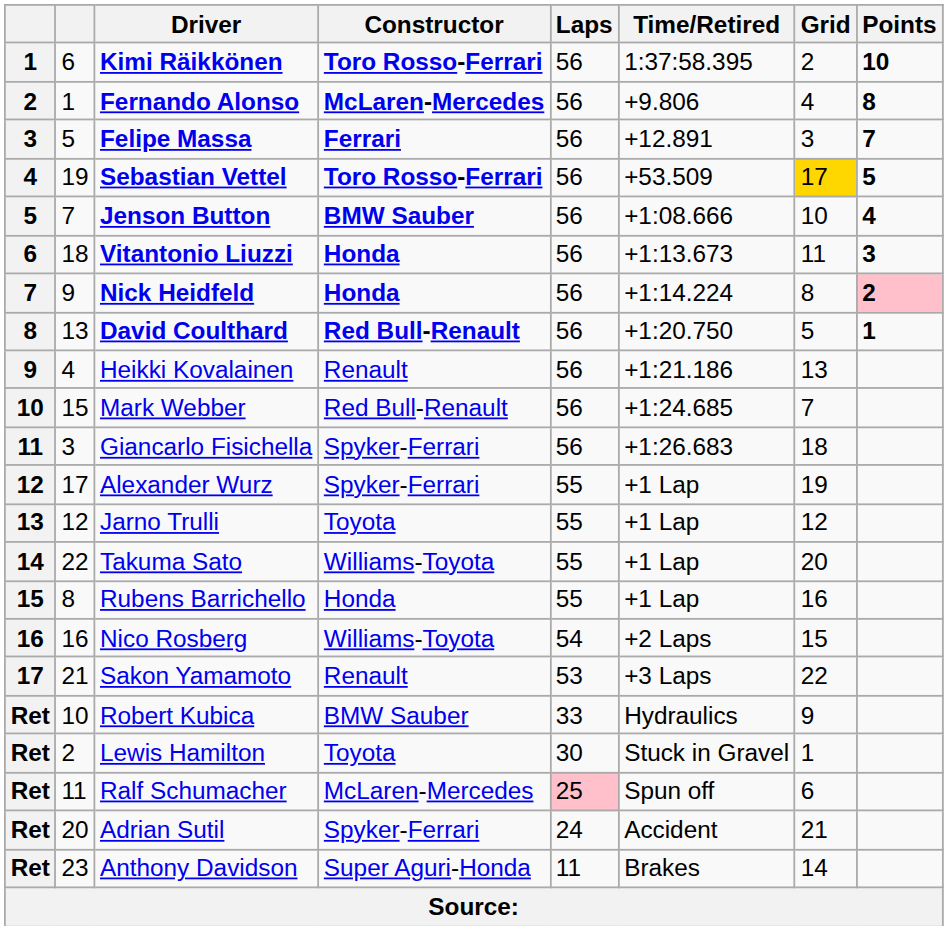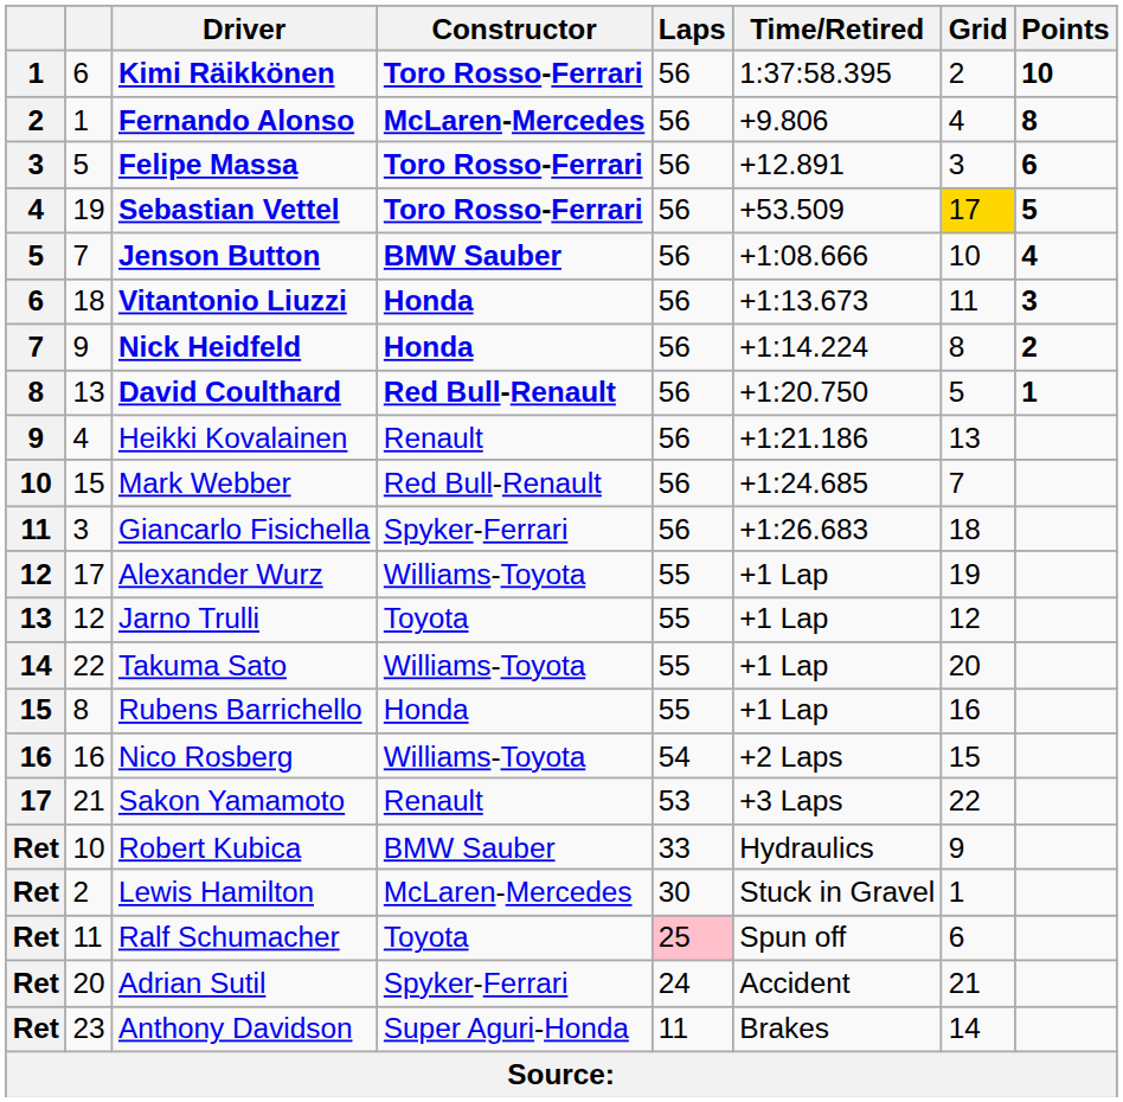 <table class="wikitable" style="font-size:85%">
 <tr>
 <th></th>
 <th></th>
 <th>Driver</th>
 <th>Constructor</th>
 <th>Laps</th>
 <th>Time/Retired</th>
 <th>Grid</th>
 <th>Points</th>
 </tr>
 <tr>
 <th>1</th>
 <td>6</td>
 <td> <strong><a href='#'>Kimi Räikkönen</a></strong></td>
 <td><strong><a href='#'>Toro Rosso</a>-<a href='#'>Ferrari</a></strong></td>
 <td>56</td>
 <td>1:37:58.395</td>
 <td>2</td>
 <td><strong>10</strong></td>
 </tr>
 <tr>
 <th>2</th>
 <td>1</td>
 <td> <strong><a href='#'>Fernando Alonso</a></strong></td>
 <td align="center" nowrap><strong><a href='#'>McLaren</a>-<a href='#'>Mercedes</a></strong></td>
 <td>56</td>
 <td>+9.806</td>
 <td>4</td>
 <td><strong>8</strong></td>
 </tr>
 <tr>
 <th>3</th>
 <td>5</td>
 <td> <strong><a href='#'>Felipe Massa</a></strong></td>
-<td><strong><a href='#'>Ferrari</a></strong></td>
+<td><strong><a href='#'>Toro Rosso</a>-<a href='#'>Ferrari</a></strong></td>
 <td>56</td>
 <td>+12.891</td>
 <td>3</td>
-<td><strong>7</strong></td>
+<td><strong>6</strong></td>
 </tr>
 <tr>
 <th>4</th>
 <td>19</td>
 <td> <strong><a href='#'>Sebastian Vettel</a></strong></td>
 <td><strong><a href='#'>Toro Rosso</a>-<a href='#'>Ferrari</a></strong></td>
 <td>56</td>
 <td>+53.509</td>
 <td style="background: gold;">17</td>
 <td><strong>5</strong></td>
 </tr>
 <tr>
 <th>5</th>
 <td>7</td>
 <td> <strong><a href='#'>Jenson Button</a></strong></td>
 <td><strong><a href='#'>BMW Sauber</a></strong></td>
 <td>56</td>
 <td>+1:08.666</td>
 <td>10</td>
 <td><strong>4</strong></td>
 </tr>
 <tr>
 <th>6</th>
 <td>18</td>
 <td> <strong><a href='#'>Vitantonio Liuzzi</a></strong></td>
 <td><strong><a href='#'>Honda</a></strong></td>
 <td>56</td>
 <td>+1:13.673</td>
 <td>11</td>
 <td><strong>3</strong></td>
 </tr>
 <tr>
 <th>7</th>
 <td>9</td>
 <td> <strong><a href='#'>Nick Heidfeld</a></strong></td>
 <td><strong><a href='#'>Honda</a></strong></td>
 <td>56</td>
 <td>+1:14.224</td>
 <td>8</td>
-<td style="background: pink;"><strong>2</strong></td>
+<td><strong>2</strong></td>
 </tr>
 <tr>
 <th>8</th>
 <td>13</td>
 <td> <strong><a href='#'>David Coulthard</a></strong></td>
 <td><strong><a href='#'>Red Bull</a>-<a href='#'>Renault</a></strong></td>
 <td>56</td>
 <td>+1:20.750</td>
 <td>5</td>
 <td><strong>1</strong></td>
 </tr>
 <tr>
 <th>9</th>
 <td>4</td>
 <td> <a href='#'>Heikki Kovalainen</a></td>
 <td><a href='#'>Renault</a></td>
 <td>56</td>
 <td>+1:21.186</td>
 <td>13</td>
 <td></td>
 </tr>
 <tr>
 <th>10</th>
 <td>15</td>
 <td> <a href='#'>Mark Webber</a></td>
 <td><a href='#'>Red Bull</a>-<a href='#'>Renault</a></td>
 <td>56</td>
 <td>+1:24.685</td>
 <td>7</td>
 <td></td>
 </tr>
 <tr>
 <th>11</th>
 <td>3</td>
 <td align="center" nowrap> <a href='#'>Giancarlo Fisichella</a></td>
 <td><a href='#'>Spyker</a>-<a href='#'>Ferrari</a></td>
 <td>56</td>
 <td>+1:26.683</td>
 <td>18</td>
 <td></td>
 </tr>
 <tr>
 <th>12</th>
 <td>17</td>
 <td> <a href='#'>Alexander Wurz</a></td>
-<td><a href='#'>Spyker</a>-<a href='#'>Ferrari</a></td>
+<td><a href='#'>Williams</a>-<a href='#'>Toyota</a></td>
 <td>55</td>
 <td>+1 Lap</td>
 <td>19</td>
 <td></td>
 </tr>
 <tr>
 <th>13</th>
 <td>12</td>
 <td> <a href='#'>Jarno Trulli</a></td>
 <td><a href='#'>Toyota</a></td>
 <td>55</td>
 <td>+1 Lap</td>
 <td>12</td>
 <td></td>
 </tr>
 <tr>
 <th>14</th>
 <td>22</td>
 <td> <a href='#'>Takuma Sato</a></td>
 <td><a href='#'>Williams</a>-<a href='#'>Toyota</a></td>
 <td>55</td>
 <td>+1 Lap</td>
 <td>20</td>
 <td></td>
 </tr>
 <tr>
 <th>15</th>
 <td>8</td>
 <td> <a href='#'>Rubens Barrichello</a></td>
 <td><a href='#'>Honda</a></td>
 <td>55</td>
 <td>+1 Lap</td>
 <td>16</td>
 <td></td>
 </tr>
 <tr>
 <th>16</th>
 <td>16</td>
 <td> <a href='#'>Nico Rosberg</a></td>
 <td><a href='#'>Williams</a>-<a href='#'>Toyota</a></td>
 <td>54</td>
 <td>+2 Laps</td>
 <td>15</td>
 <td></td>
 </tr>
 <tr>
 <th>17</th>
 <td>21</td>
 <td> <a href='#'>Sakon Yamamoto</a></td>
 <td><a href='#'>Renault</a></td>
 <td>53</td>
 <td>+3 Laps</td>
 <td>22</td>
 <td></td>
 </tr>
 <tr>
 <th>Ret</th>
 <td>10</td>
 <td> <a href='#'>Robert Kubica</a></td>
 <td><a href='#'>BMW Sauber</a></td>
 <td>33</td>
 <td>Hydraulics</td>
 <td>9</td>
 <td></td>
 </tr>
 <tr>
 <th>Ret</th>
 <td>2</td>
 <td> <a href='#'>Lewis Hamilton</a></td>
-<td><a href='#'>Toyota</a></td>
+<td><a href='#'>McLaren</a>-<a href='#'>Mercedes</a></td>
 <td>30</td>
 <td align="center" nowrap>Stuck in Gravel</td>
 <td>1</td>
 <td></td>
 </tr>
 <tr>
 <th>Ret</th>
 <td>11</td>
 <td> <a href='#'>Ralf Schumacher</a></td>
-<td><a href='#'>McLaren</a>-<a href='#'>Mercedes</a></td>
+<td><a href='#'>Toyota</a></td>
 <td style="background: pink;">25</td>
 <td>Spun off</td>
 <td>6</td>
 <td></td>
 </tr>
 <tr>
 <th>Ret</th>
 <td>20</td>
 <td> <a href='#'>Adrian Sutil</a></td>
 <td><a href='#'>Spyker</a>-<a href='#'>Ferrari</a></td>
 <td>24</td>
 <td>Accident</td>
 <td>21</td>
 <td></td>
 </tr>
 <tr>
 <th>Ret</th>
 <td>23</td>
 <td> <a href='#'>Anthony Davidson</a></td>
 <td><a href='#'>Super Aguri</a>-<a href='#'>Honda</a></td>
 <td>11</td>
 <td>Brakes</td>
 <td>14</td>
 <td></td>
 </tr>
 <tr>
 <th colspan=8>Source:</th>
 </tr>
 </table>
